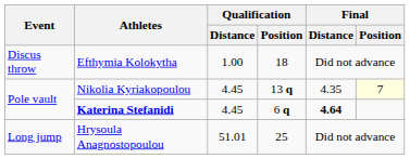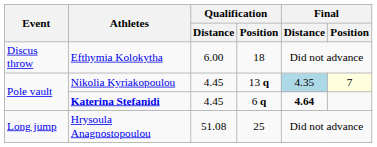 <table class=wikitable style="font-size:90%">
 <tr>
 <th rowspan="2" width=75>Event</th>
 <th rowspan="2" width=150>Athletes</th>
 <th colspan="2">Qualification</th>
 <th colspan="2">Final</th>
 </tr>
 <tr>
 <th width=50>Distance</th>
 <th width=50>Position</th>
 <th width=50>Distance</th>
 <th width=50>Position</th>
 </tr>
 <tr>
 <td rowspan=1><a href='#'>Discus throw</a></td>
 <td><a href='#'>Efthymia Kolokytha</a></td>
-<td align=center>1.00</td>
+<td align=center>6.00</td>
 <td align=center>18</td>
 <td colspan=2 align=center>Did not advance</td>
 </tr>
 <tr>
 <td rowspan=2><a href='#'>Pole vault</a></td>
 <td><a href='#'>Nikolia Kyriakopoulou</a></td>
 <td align=center>4.45</td>
 <td align=center>13 <strong>q</strong></td>
-<td align=center>4.35</td>
+<td align=center style="background: lightblue;">4.35</td>
 <td align=center style="background: lightyellow;">7</td>
 </tr>
 <tr>
 <td><strong><a href='#'>Katerina Stefanidi</a></strong></td>
 <td align=center>4.45</td>
 <td align=center>6 <strong>q</strong></td>
 <td align=center><strong>4.64</strong></td>
 <td align=center></td>
 </tr>
 <tr>
 <td><a href='#'>Long jump</a></td>
 <td><a href='#'>Hrysoula Anagnostopoulou</a></td>
-<td align=center>51.01</td>
+<td align=center>51.08</td>
 <td align=center>25</td>
 <td colspan=2 align=center>Did not advance</td>
 </tr>
 </table>
